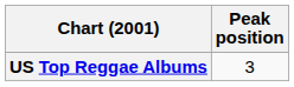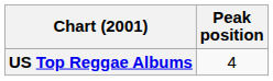 <table class="wikitable sortable plainrowheaders" style="text-align:center">
 <tr>
 <th>Chart (2001)</th>
 <th>Peak<br>position</th>
 </tr>
 <tr>
 </tr>
 <tr>
 <th scope="row">US <a href='#'>Top Reggae Albums</a></th>
-<td>3</td>
+<td>4</td>
 </tr>
 </table>
